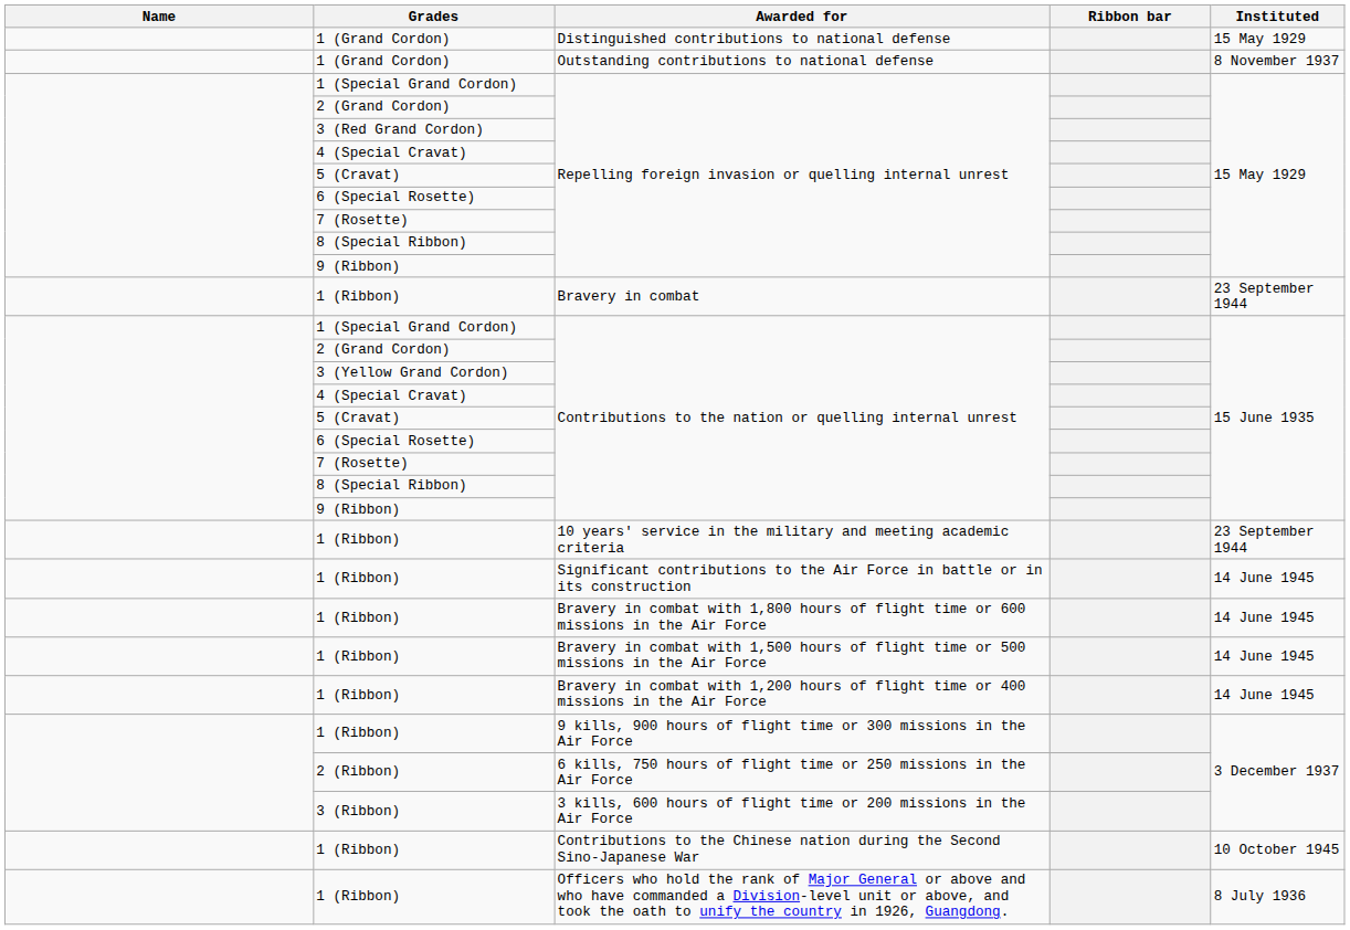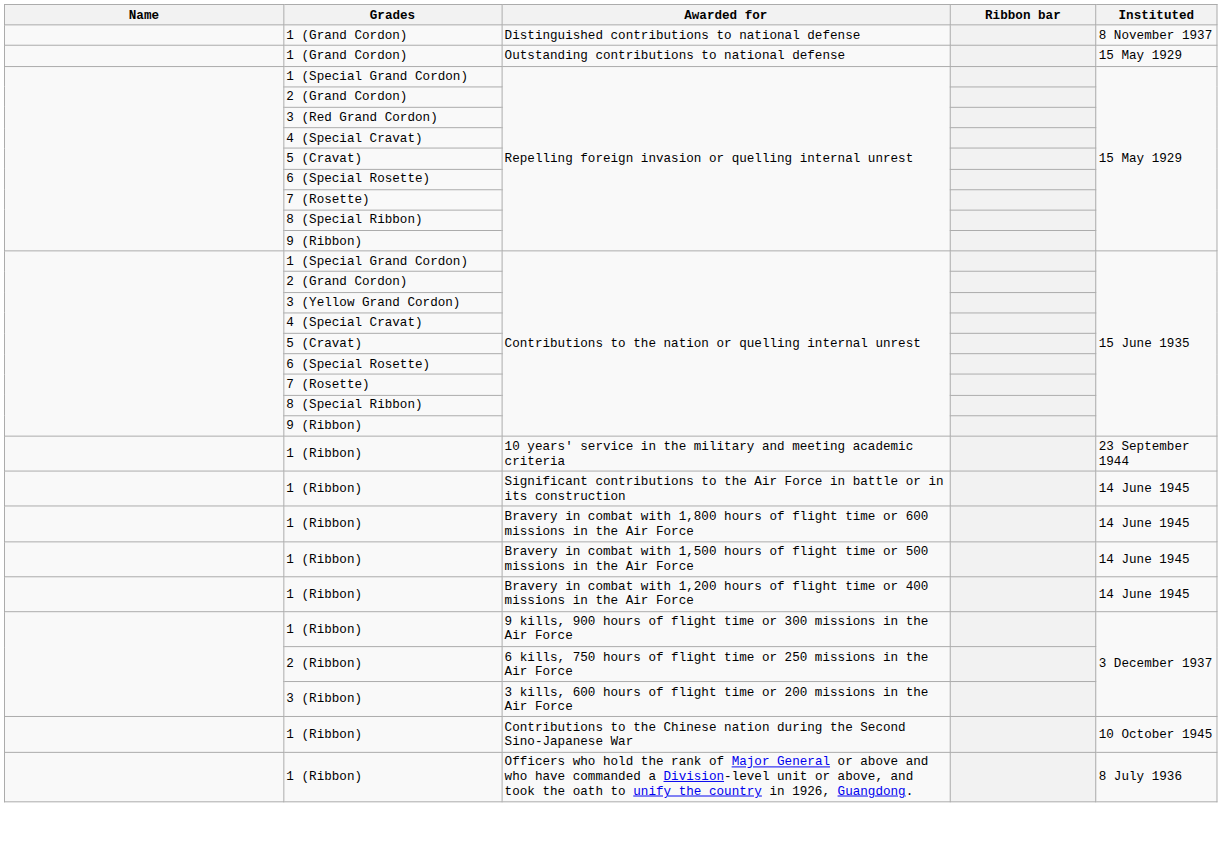 <table class="wikitable">
 <tr>
 <th width="23%">Name</th>
 <th width="18%">Grades</th>
 <th>Awarded for</th>
 <th width="144px">Ribbon bar</th>
 <th width="10%">Instituted</th>
 </tr>
 <tr>
 <td></td>
 <td>1 (Grand Cordon)</td>
 <td>Distinguished contributions to national defense</td>
 <th></th>
-<td>15 May 1929</td>
+<td>8 November 1937</td>
 </tr>
 <tr>
 <td></td>
 <td>1 (Grand Cordon)</td>
 <td>Outstanding contributions to national defense</td>
 <th></th>
-<td>8 November 1937</td>
+<td>15 May 1929</td>
 </tr>
 <tr>
 <td rowspan=9></td>
 <td>1 (Special Grand Cordon)</td>
 <td rowspan=9>Repelling foreign invasion or quelling internal unrest</td>
 <th></th>
 <td rowspan=9>15 May 1929</td>
 </tr>
 <tr>
 <td>2 (Grand Cordon)</td>
 <th></th>
 </tr>
 <tr>
 <td>3 (Red Grand Cordon)</td>
 <th></th>
 </tr>
 <tr>
 <td>4 (Special Cravat)</td>
 <th></th>
 </tr>
 <tr>
 <td>5 (Cravat)</td>
 <th></th>
 </tr>
 <tr>
 <td>6 (Special Rosette)</td>
 <th></th>
 </tr>
 <tr>
 <td>7 (Rosette)</td>
 <th></th>
 </tr>
 <tr>
 <td>8 (Special Ribbon)</td>
 <th></th>
 </tr>
 <tr>
 <td>9 (Ribbon)</td>
 <th></th>
-</tr>
-<tr>
-<td></td>
-<td>1 (Ribbon)</td>
-<td>Bravery in combat</td>
-<th></th>
-<td>23 September 1944</td>
 </tr>
 <tr>
 <td rowspan=9></td>
 <td>1 (Special Grand Cordon)</td>
 <td rowspan=9>Contributions to the nation or quelling internal unrest</td>
 <th></th>
 <td rowspan=9>15 June 1935</td>
 </tr>
 <tr>
 <td>2 (Grand Cordon)</td>
 <th></th>
 </tr>
 <tr>
 <td>3 (Yellow Grand Cordon)</td>
 <th></th>
 </tr>
 <tr>
 <td>4 (Special Cravat)</td>
 <th></th>
 </tr>
 <tr>
 <td>5 (Cravat)</td>
 <th></th>
 </tr>
 <tr>
 <td>6 (Special Rosette)</td>
 <th></th>
 </tr>
 <tr>
 <td>7 (Rosette)</td>
 <th></th>
 </tr>
 <tr>
 <td>8 (Special Ribbon)</td>
 <th></th>
 </tr>
 <tr>
 <td>9 (Ribbon)</td>
 <th></th>
 </tr>
 <tr>
 <td></td>
 <td>1 (Ribbon)</td>
 <td>10 years' service in the military and meeting academic criteria</td>
 <th></th>
 <td>23 September 1944</td>
 </tr>
 <tr>
 <td></td>
 <td>1 (Ribbon)</td>
 <td>Significant contributions to the Air Force in battle or in its construction</td>
 <th></th>
 <td>14 June 1945</td>
 </tr>
 <tr>
 <td></td>
 <td>1 (Ribbon)</td>
 <td>Bravery in combat with 1,800 hours of flight time or 600 missions in the Air Force</td>
 <th></th>
 <td>14 June 1945</td>
 </tr>
 <tr>
 <td></td>
 <td>1 (Ribbon)</td>
 <td>Bravery in combat with 1,500 hours of flight time or 500 missions in the Air Force</td>
 <th></th>
 <td>14 June 1945</td>
 </tr>
 <tr>
 <td></td>
 <td>1 (Ribbon)</td>
 <td>Bravery in combat with 1,200 hours of flight time or 400 missions in the Air Force</td>
 <th></th>
 <td>14 June 1945</td>
 </tr>
 <tr>
 <td rowspan=3></td>
 <td>1 (Ribbon)</td>
 <td>9 kills, 900 hours of flight time or 300 missions in the Air Force</td>
 <th></th>
 <td rowspan=3>3 December 1937</td>
 </tr>
 <tr>
 <td>2 (Ribbon)</td>
 <td>6 kills, 750 hours of flight time or 250 missions in the Air Force</td>
 <th></th>
 </tr>
 <tr>
 <td>3 (Ribbon)</td>
 <td>3 kills, 600 hours of flight time or 200 missions in the Air Force</td>
 <th></th>
 </tr>
 <tr>
 <td></td>
 <td>1 (Ribbon)</td>
 <td>Contributions to the Chinese nation during the Second Sino-Japanese War</td>
 <th></th>
 <td>10 October 1945</td>
 </tr>
 <tr>
 <td></td>
 <td>1 (Ribbon)</td>
 <td>Officers who hold the rank of <a href='#'>Major General</a> or above and who have commanded a <a href='#'>Division</a>-level unit or above, and took the oath to <a href='#'>unify the country</a> in 1926, <a href='#'>Guangdong</a>.</td>
 <th></th>
 <td>8 July 1936</td>
 </tr>
 </table>
